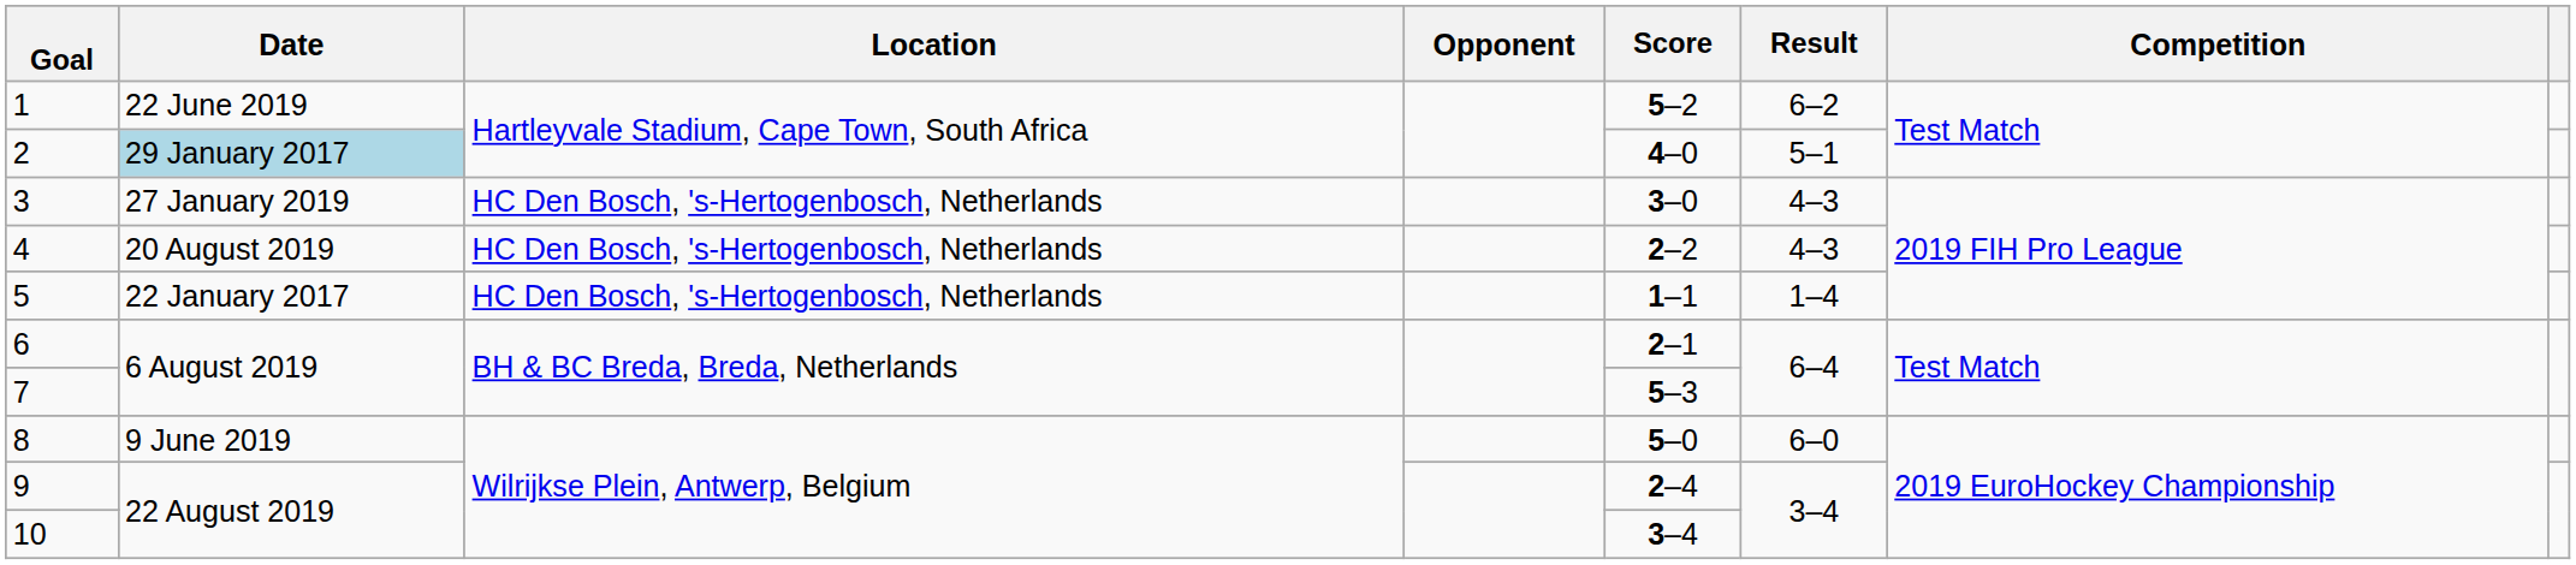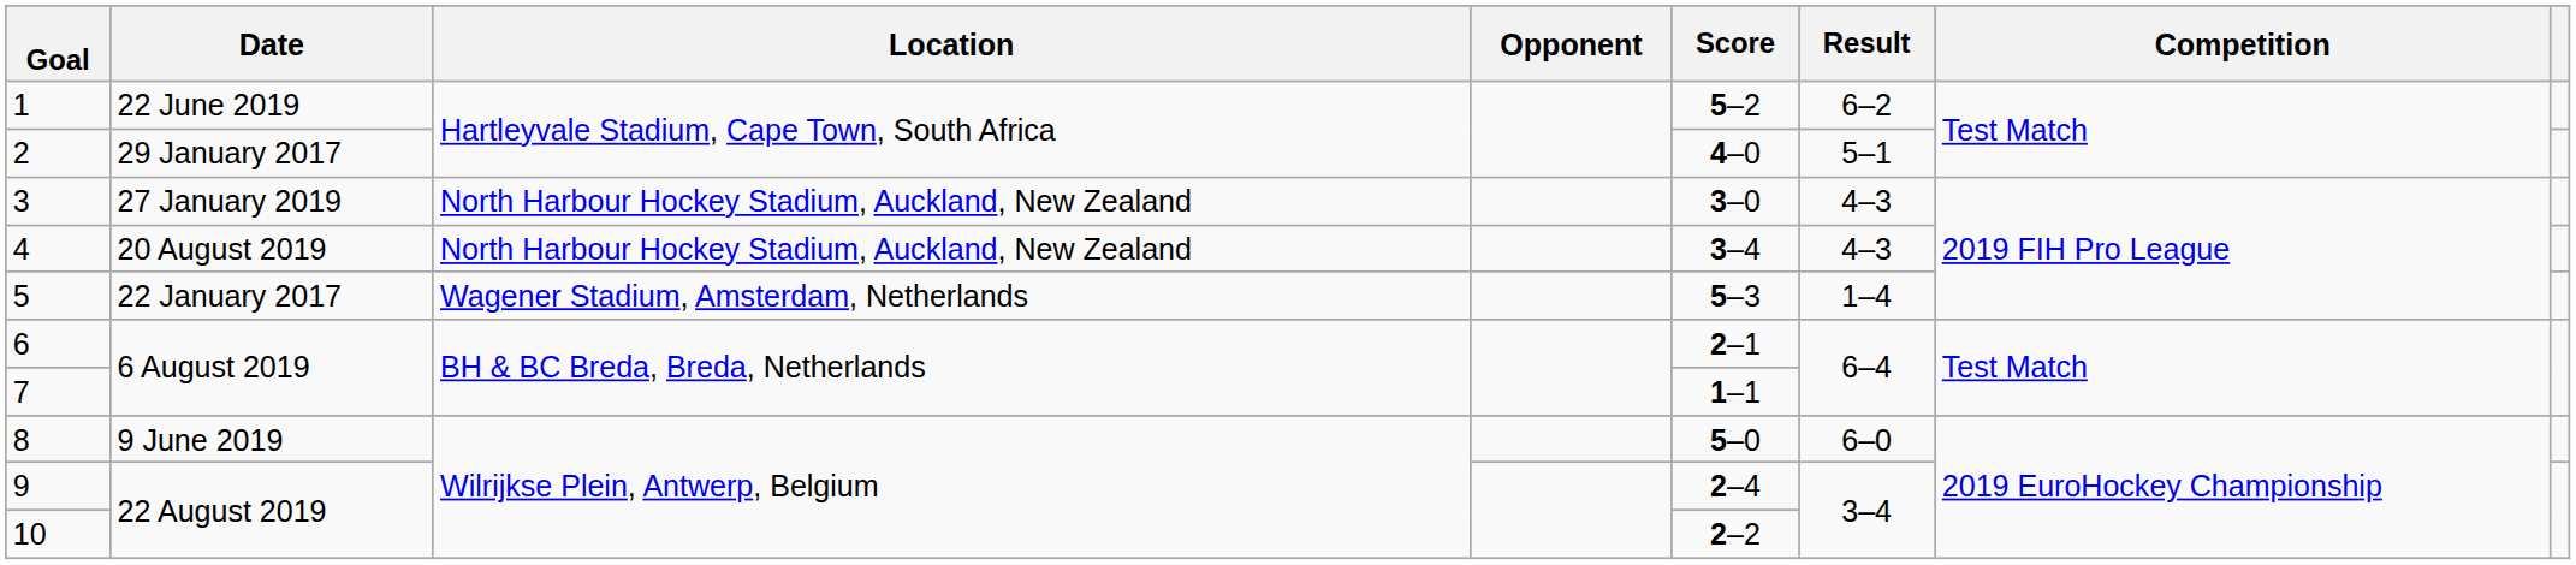 <table class="wikitable sortable" style="font-size:90%" width=97%>
 <tr>
 <th style="font-size:95%;" data-sort-type=number><br>Goal</th>
 <th align=center>Date</th>
 <th>Location</th>
 <th width=90>Opponent</th>
 <th data-sort-type="number" style="font-size:95%">Score</th>
 <th data-sort-type="number" style="font-size:95%">Result</th>
 <th>Competition</th>
 <th></th>
 </tr>
 <tr>
 <td>1</td>
 <td>22 June 2019</td>
 <td rowspan=2><a href='#'>Hartleyvale Stadium</a>, <a href='#'>Cape Town</a>, South Africa</td>
 <td rowspan=2></td>
 <td align="center"><strong>5</strong>–2</td>
 <td align="center">6–2</td>
 <td rowspan=2><a href='#'>Test Match</a></td>
 <td></td>
 </tr>
 <tr>
 <td>2</td>
-<td style="background: lightblue;">29 January 2017</td>
+<td>29 January 2017</td>
 <td align="center"><strong>4</strong>–0</td>
 <td align="center">5–1</td>
 <td></td>
 </tr>
 <tr>
 <td>3</td>
 <td>27 January 2019</td>
-<td><a href='#'>HC Den Bosch</a>, <a href='#'>'s-Hertogenbosch</a>, Netherlands</td>
+<td><a href='#'>North Harbour Hockey Stadium</a>, <a href='#'>Auckland</a>, New Zealand</td>
 <td></td>
 <td align="center"><strong>3</strong>–0</td>
 <td align="center">4–3</td>
 <td rowspan=3><a href='#'>2019 FIH Pro League</a></td>
 <td></td>
 </tr>
 <tr>
 <td>4</td>
 <td>20 August 2019</td>
-<td><a href='#'>HC Den Bosch</a>, <a href='#'>'s-Hertogenbosch</a>, Netherlands</td>
+<td><a href='#'>North Harbour Hockey Stadium</a>, <a href='#'>Auckland</a>, New Zealand</td>
 <td></td>
-<td align="center"><strong>2</strong>–2</td>
+<td align="center"><strong>3</strong>–4</td>
 <td align="center">4–3</td>
 <td></td>
 </tr>
 <tr>
 <td>5</td>
 <td>22 January 2017</td>
-<td><a href='#'>HC Den Bosch</a>, <a href='#'>'s-Hertogenbosch</a>, Netherlands</td>
+<td><a href='#'>Wagener Stadium</a>, <a href='#'>Amsterdam</a>, Netherlands</td>
 <td></td>
-<td align="center"><strong>1</strong>–1</td>
+<td align="center"><strong>5</strong>–3</td>
 <td align="center">1–4</td>
 <td></td>
 </tr>
 <tr>
 <td>6</td>
 <td rowspan=2>6 August 2019</td>
 <td rowspan=2><a href='#'>BH & BC Breda</a>, <a href='#'>Breda</a>, Netherlands</td>
 <td rowspan=2></td>
 <td align="center"><strong>2</strong>–1</td>
 <td rowspan=2; align="center">6–4</td>
 <td rowspan=2><a href='#'>Test Match</a></td>
 <td rowspan=2></td>
 </tr>
 <tr>
 <td>7</td>
-<td align="center"><strong>5</strong>–3</td>
+<td align="center"><strong>1</strong>–1</td>
 </tr>
 <tr>
 <td>8</td>
 <td>9 June 2019</td>
 <td rowspan=3><a href='#'>Wilrijkse Plein</a>, <a href='#'>Antwerp</a>, Belgium</td>
 <td></td>
 <td align="center"><strong>5</strong>–0</td>
 <td align="center">6–0</td>
 <td rowspan=3><a href='#'>2019 EuroHockey Championship</a></td>
 <td></td>
 </tr>
 <tr>
 <td>9</td>
 <td rowspan=2>22 August 2019</td>
 <td rowspan=2></td>
 <td align="center"><strong>2</strong>–4</td>
 <td rowspan=2; align="center">3–4</td>
 <td rowspan=2></td>
 </tr>
 <tr>
 <td>10</td>
-<td align="center"><strong>3</strong>–4</td>
+<td align="center"><strong>2</strong>–2</td>
 </tr>
 </table>
